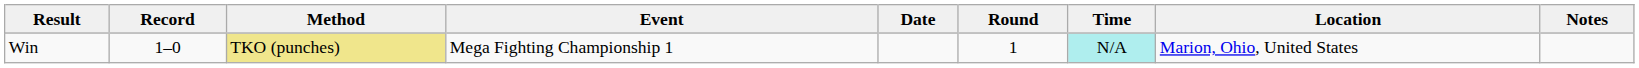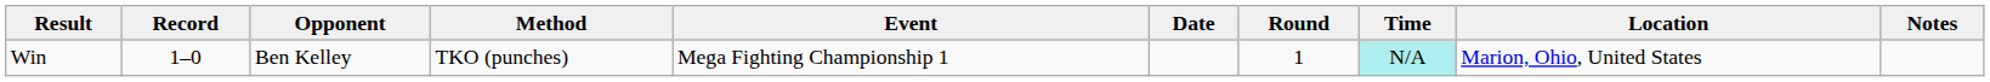 <table style="font-size: 85%; text-align: left;" class="wikitable sortable" width="100%">
 <tr>
 <td align="center" style="border-style:none none solid solid; background:#f0f0f0;"><strong>Result</strong></td>
 <td align="center" style="border-style:none none solid solid; background:#f0f0f0;"><strong>Record</strong></td>
+<td align="center" style="border-style:none none solid solid; background:#f0f0f0;"><strong>Opponent</strong></td>
 <td align="center" style="border-style:none none solid solid; background:#f0f0f0;"><strong>Method</strong></td>
 <td align="center" style="border-style:none none solid solid; background:#f0f0f0;"><strong>Event</strong></td>
 <td align="center" style="border-style:none none solid solid; background:#f0f0f0;"><strong>Date</strong></td>
 <td align="center" style="border-style:none none solid solid; background:#f0f0f0;"><strong>Round</strong></td>
 <td align="center" style="border-style:none none solid solid; background:#f0f0f0;"><strong>Time</strong></td>
 <td align="center" style="border-style:none none solid solid; background:#f0f0f0;"><strong>Location</strong></td>
 <td align="center" style="border-style:none none solid solid; background:#f0f0f0;"><strong>Notes</strong></td>
 </tr>
 <tr>
 <td>Win</td>
 <td align=center>1–0</td>
-<td style="background: khaki;">TKO (punches)</td>
+<td>Ben Kelley</td>
+<td>TKO (punches)</td>
 <td>Mega Fighting Championship 1</td>
 <td></td>
 <td align=center>1</td>
 <td align=center style="background: paleturquoise;">N/A</td>
 <td><a href='#'>Marion, Ohio</a>, United States</td>
 <td></td>
 </tr>
 </table>
